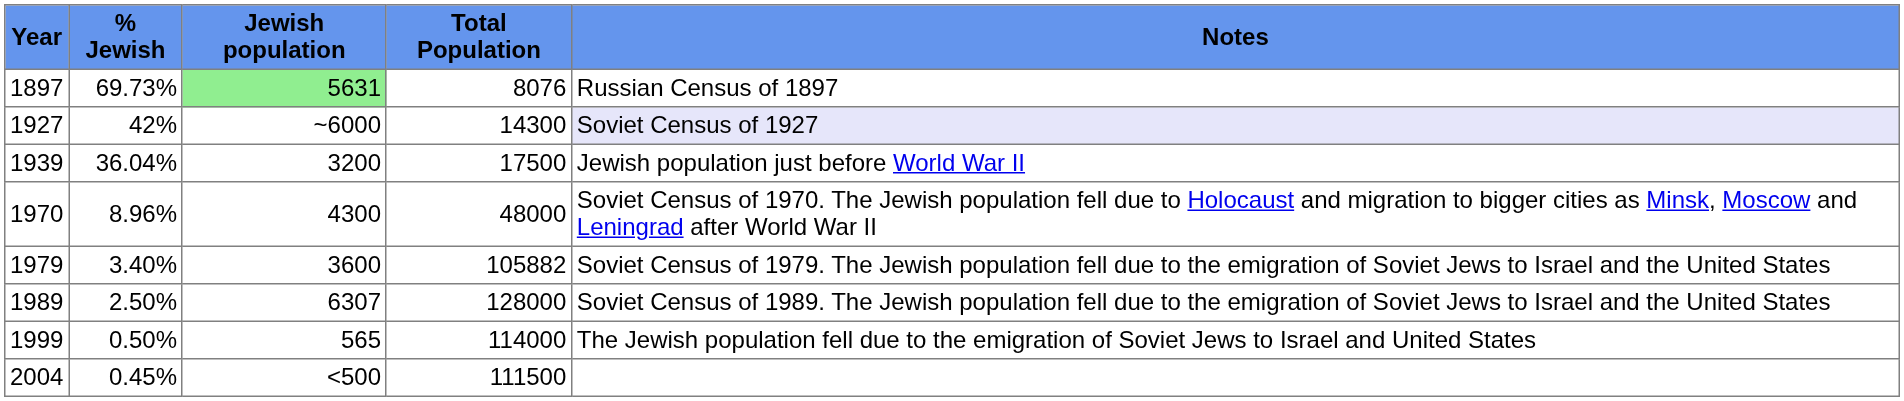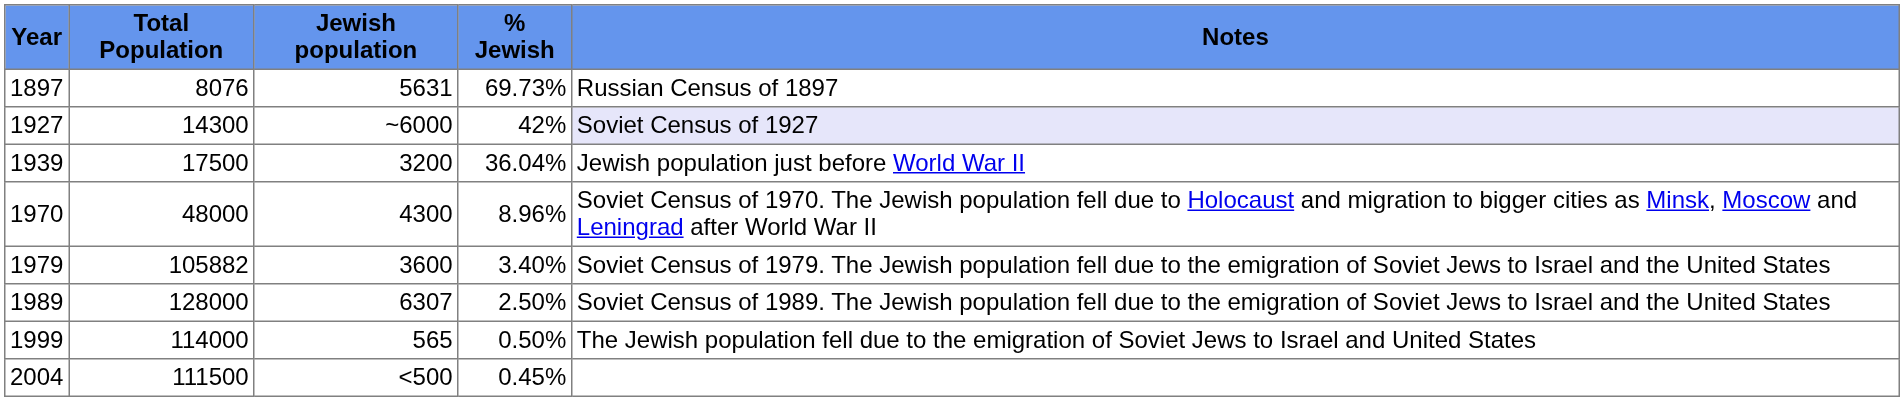 <table class="toccolours sortable" border="1" cellpadding="3" style="border-collapse:collapse">
 <tr style="background:#6495ed;">
 <th>Year</th>
+<th>Total Population</th>
+<th>Jewish population</th>
 <th>% Jewish</th>
-<th>Jewish population</th>
-<th>Total Population</th>
 <th>Notes</th>
 </tr>
 <tr>
 <td>1897</td>
+<td style="text-align: right">8076</td>
+<td style="text-align: right">5631</td>
 <td style="text-align: right">69.73%</td>
-<td style="background: lightgreen; text-align: right">5631</td>
-<td style="text-align: right">8076</td>
 <td>Russian Census of 1897</td>
 </tr>
 <tr>
 <td>1927</td>
+<td style="text-align: right">14300</td>
+<td style="text-align: right">~6000</td>
 <td style="text-align: right">42%</td>
-<td style="text-align: right">~6000</td>
-<td style="text-align: right">14300</td>
 <td style="background: lavender;">Soviet Census of 1927</td>
 </tr>
 <tr>
 <td>1939</td>
+<td style="text-align: right">17500</td>
+<td style="text-align: right">3200</td>
 <td style="text-align: right">36.04%</td>
-<td style="text-align: right">3200</td>
-<td style="text-align: right">17500</td>
 <td>Jewish population just before <a href='#'>World War II</a></td>
 </tr>
 <tr>
 <td>1970</td>
+<td style="text-align: right">48000</td>
+<td style="text-align: right">4300</td>
 <td style="text-align: right">8.96%</td>
-<td style="text-align: right">4300</td>
-<td style="text-align: right">48000</td>
 <td>Soviet Census of 1970. The Jewish population fell due to <a href='#'>Holocaust</a> and migration to bigger cities as <a href='#'>Minsk</a>, <a href='#'>Moscow</a> and <a href='#'>Leningrad</a> after World War II </td>
 </tr>
 <tr>
 <td>1979</td>
+<td style="text-align: right">105882</td>
+<td style="text-align: right">3600</td>
 <td style="text-align: right">3.40%</td>
-<td style="text-align: right">3600</td>
-<td style="text-align: right">105882</td>
 <td>Soviet Census of 1979. The Jewish population fell due to the emigration of Soviet Jews to Israel and the United States</td>
 </tr>
 <tr>
 <td>1989</td>
+<td style="text-align: right">128000</td>
+<td style="text-align: right">6307</td>
 <td style="text-align: right">2.50%</td>
-<td style="text-align: right">6307</td>
-<td style="text-align: right">128000</td>
 <td>Soviet Census of 1989. The Jewish population fell due to the emigration of Soviet Jews to Israel and the United States</td>
 </tr>
 <tr>
 <td>1999</td>
+<td style="text-align: right">114000</td>
+<td style="text-align: right">565</td>
 <td style="text-align: right">0.50%</td>
-<td style="text-align: right">565</td>
-<td style="text-align: right">114000</td>
 <td>The Jewish population fell due to the emigration of Soviet Jews to Israel and United States</td>
 </tr>
 <tr>
 <td>2004</td>
+<td style="text-align: right">111500</td>
+<td style="text-align: right"><500</td>
 <td style="text-align: right">0.45%</td>
-<td style="text-align: right"><500</td>
-<td style="text-align: right">111500</td>
 <td></td>
 </tr>
 </table>
